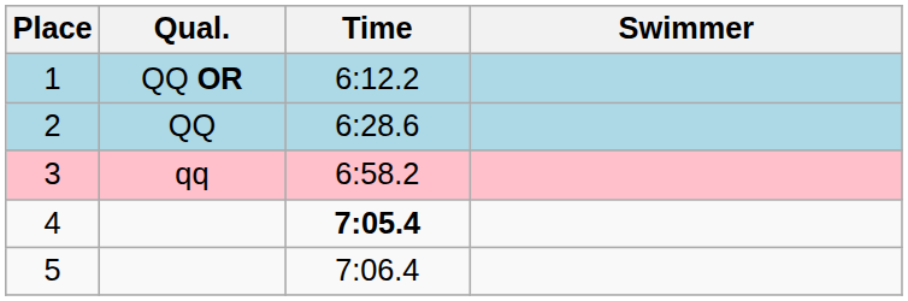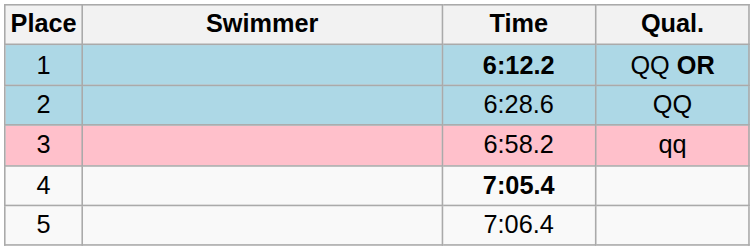 <table class=wikitable style="text-align:center">
 <tr>
 <th>Place</th>
+<th width=220>Swimmer</th>
+<th width=90>Time</th>
 <th width=90>Qual.</th>
-<th width=90>Time</th>
-<th width=220>Swimmer</th>
 </tr>
 <tr bgcolor=lightblue>
 <td>1</td>
+<td align=left></td>
+<td><strong>6:12.2</strong></td>
 <td>QQ <strong>OR</strong></td>
-<td>6:12.2</td>
-<td align=left></td>
 </tr>
 <tr bgcolor=lightblue>
 <td>2</td>
+<td align=left></td>
+<td>6:28.6</td>
 <td>QQ</td>
-<td>6:28.6</td>
-<td align=left></td>
 </tr>
 <tr bgcolor=pink>
 <td>3</td>
+<td align=left></td>
+<td>6:58.2</td>
 <td>qq</td>
-<td>6:58.2</td>
-<td align=left></td>
 </tr>
 <tr>
 <td>4</td>
+<td align=left></td>
+<td><strong>7:05.4</strong></td>
 <td></td>
-<td><strong>7:05.4</strong></td>
-<td align=left></td>
 </tr>
 <tr>
 <td>5</td>
+<td align=left></td>
+<td>7:06.4</td>
 <td></td>
-<td>7:06.4</td>
-<td align=left></td>
 </tr>
 </table>
